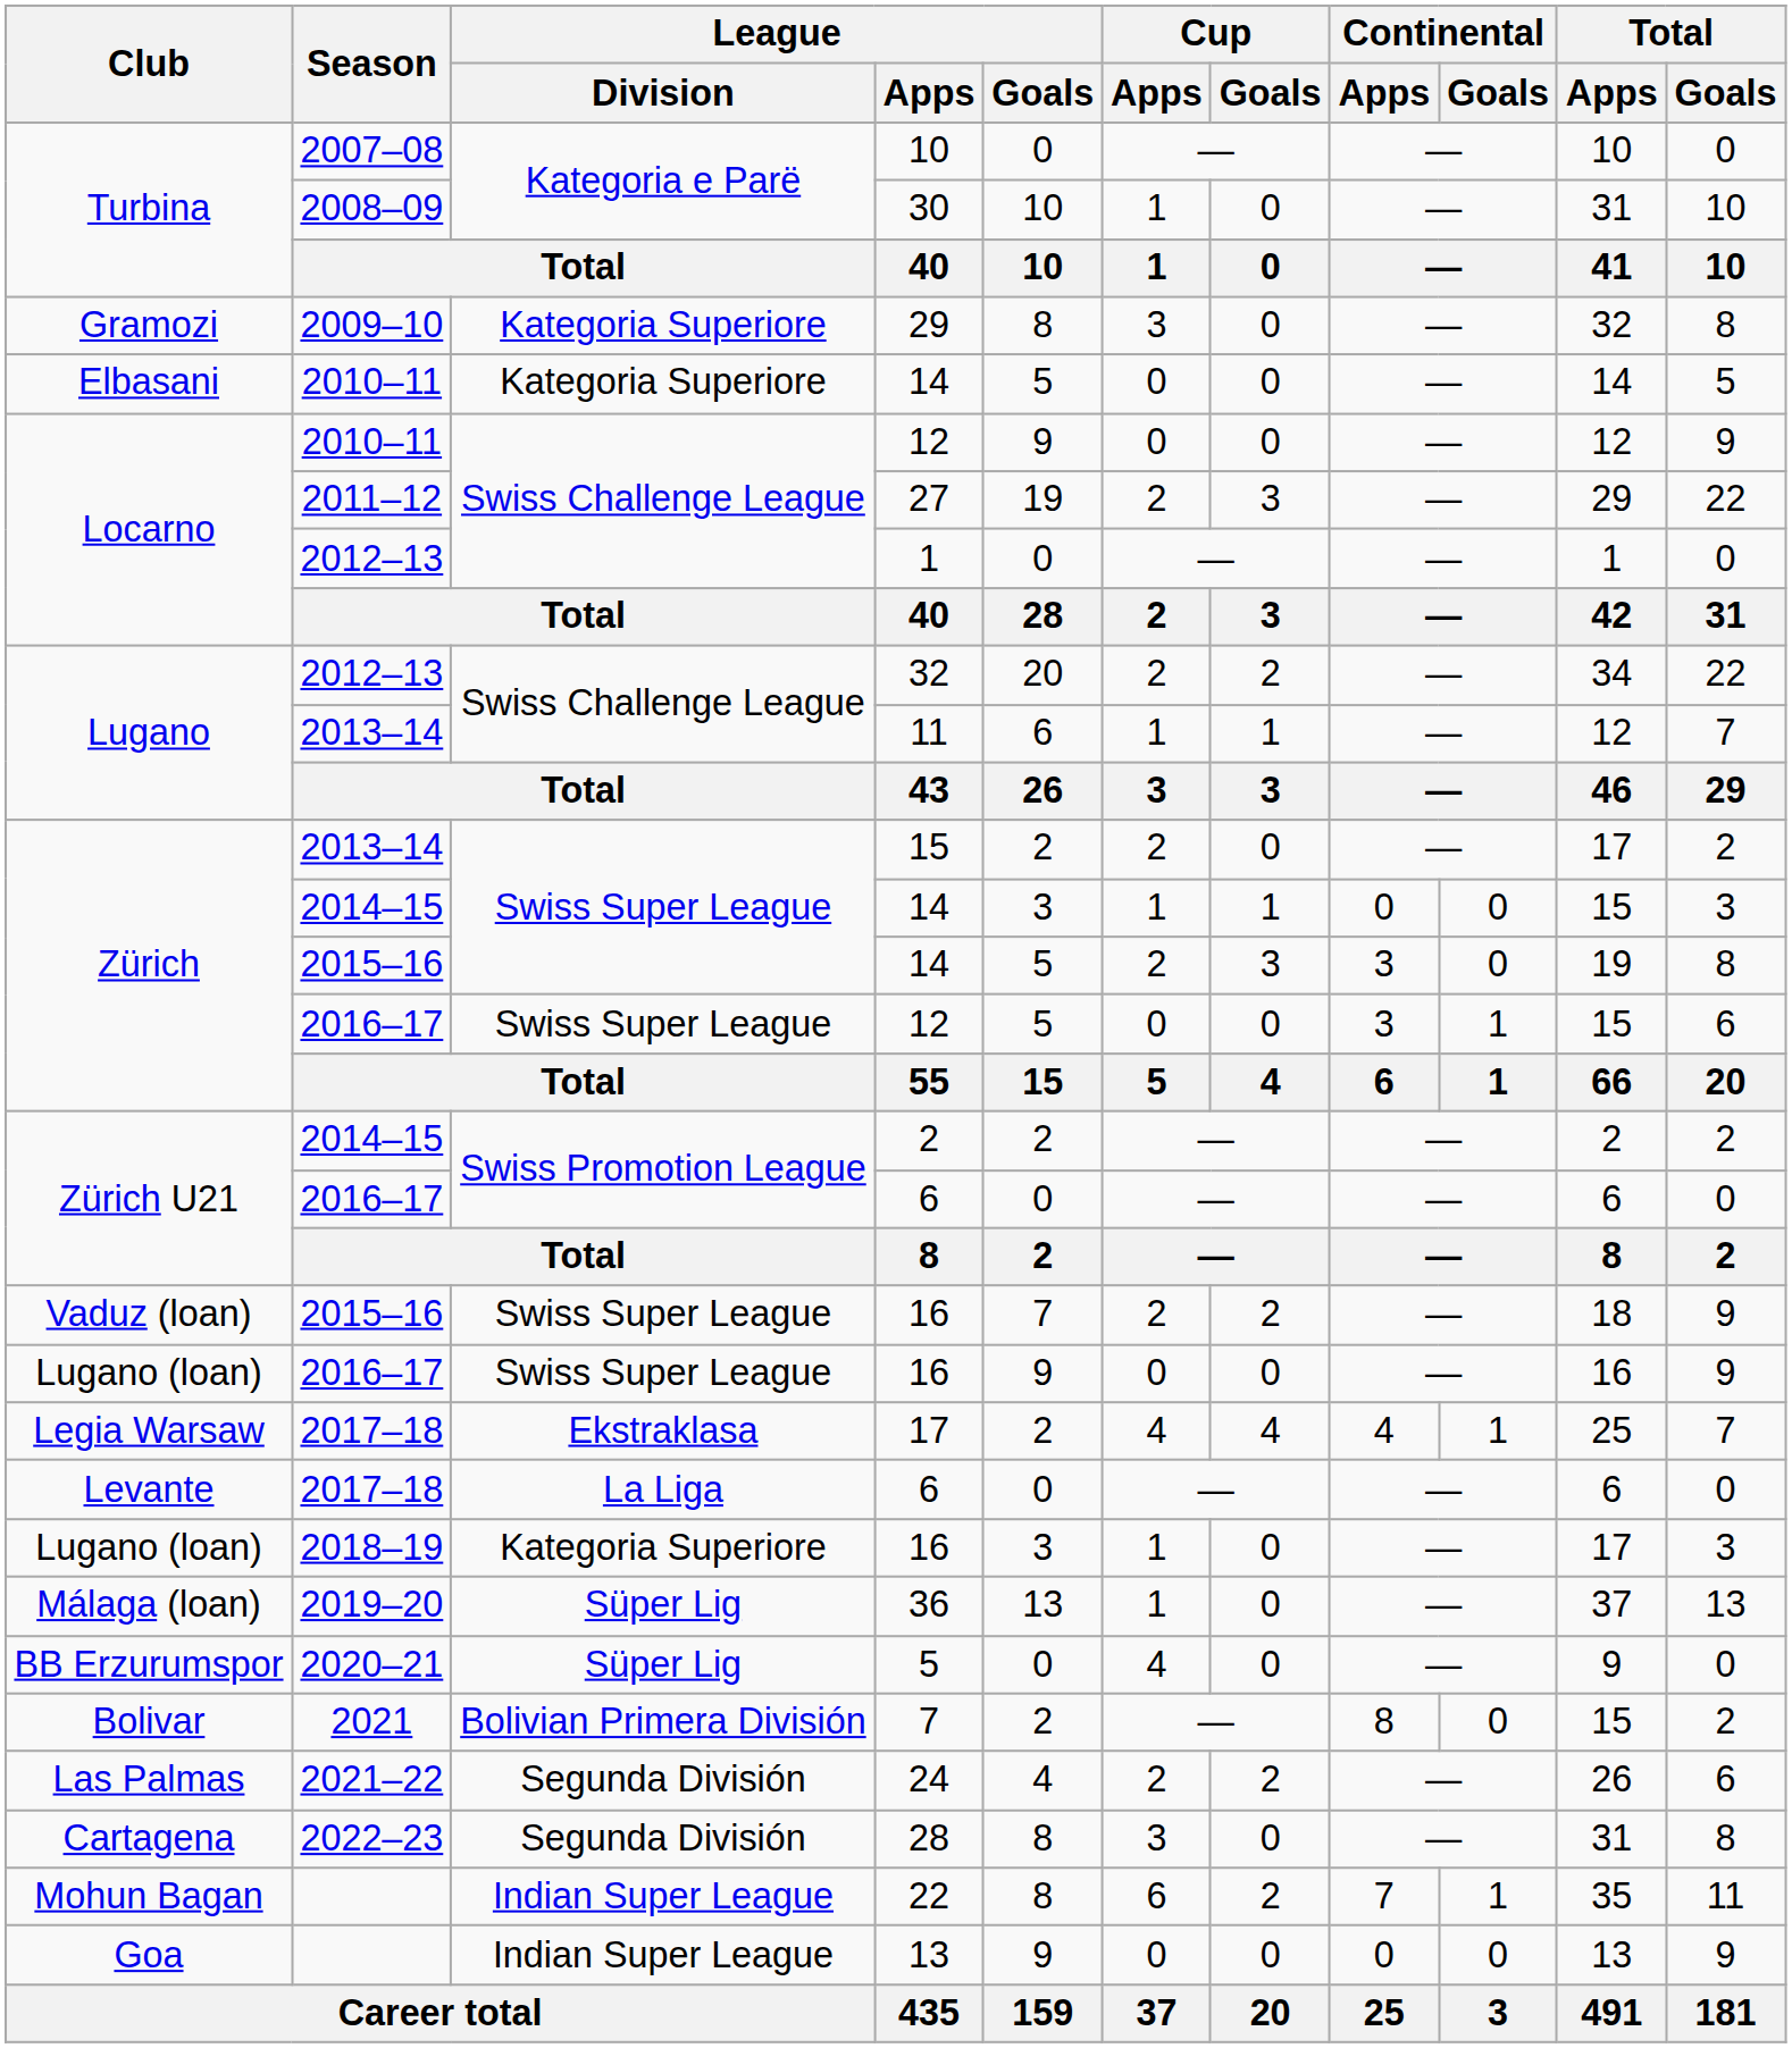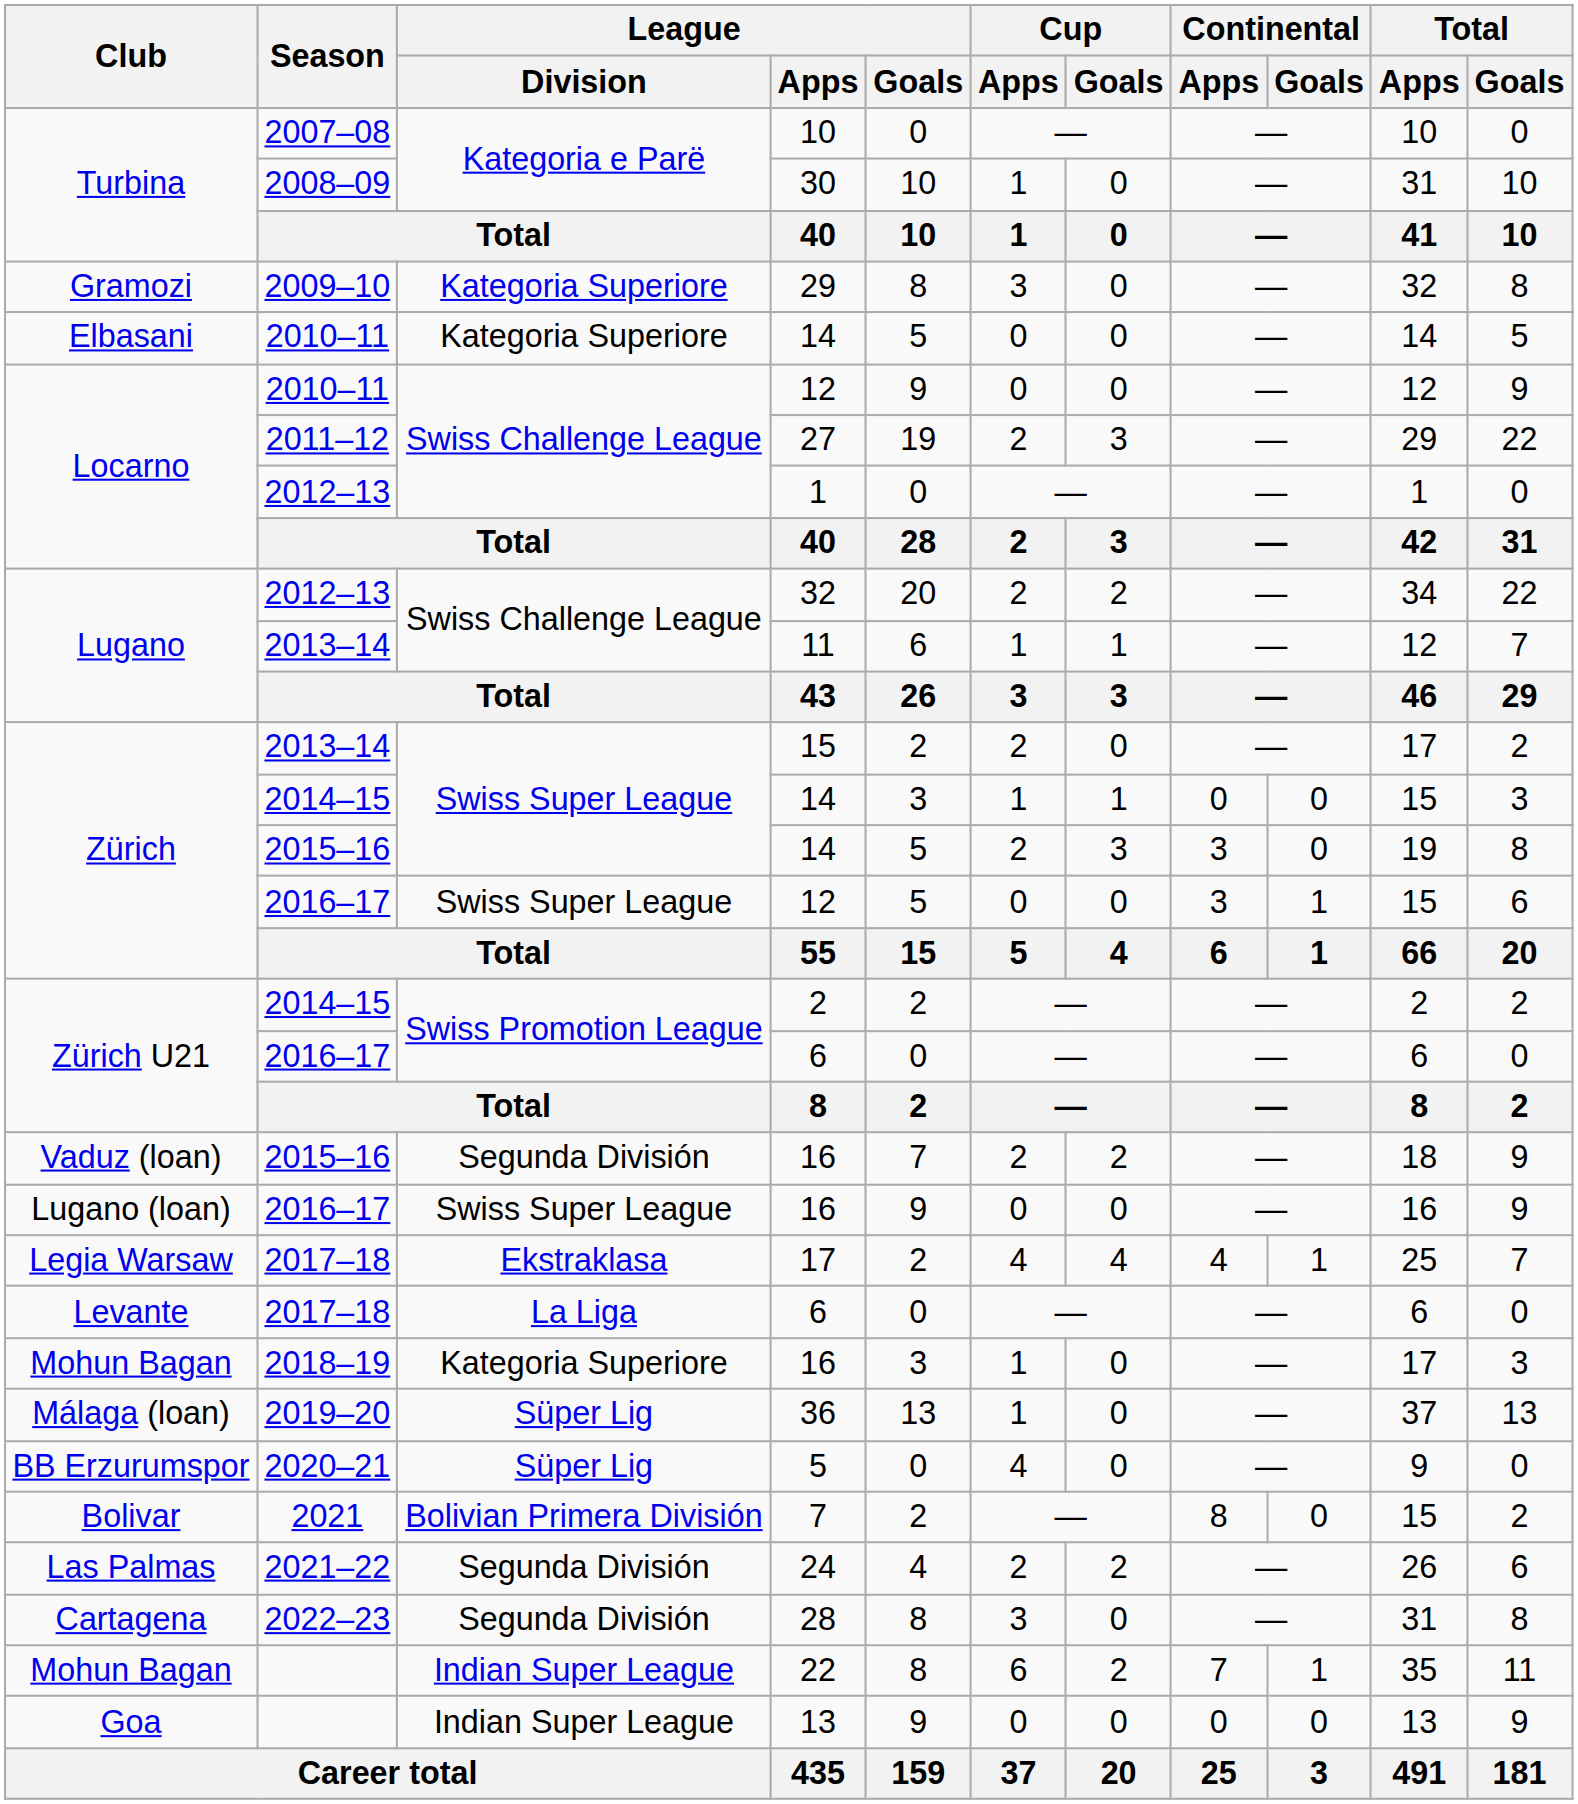 <table class="wikitable" style="text-align:center">
 <tr>
 <th rowspan="2">Club</th>
 <th rowspan="2">Season</th>
 <th colspan="3">League</th>
 <th colspan="2">Cup</th>
 <th colspan="2">Continental</th>
 <th colspan="2">Total</th>
 </tr>
 <tr>
 <th>Division</th>
 <th>Apps</th>
 <th>Goals</th>
 <th>Apps</th>
 <th>Goals</th>
 <th>Apps</th>
 <th>Goals</th>
 <th>Apps</th>
 <th>Goals</th>
 </tr>
 <tr>
 <td rowspan="3"><a href='#'>Turbina</a></td>
 <td><a href='#'>2007–08</a></td>
 <td rowspan="2"><a href='#'>Kategoria e Parë</a></td>
 <td>10</td>
 <td>0</td>
 <td colspan="2">—</td>
 <td colspan="2">—</td>
 <td>10</td>
 <td>0</td>
 </tr>
 <tr>
 <td><a href='#'>2008–09</a></td>
 <td>30</td>
 <td>10</td>
 <td>1</td>
 <td>0</td>
 <td colspan="2">—</td>
 <td>31</td>
 <td>10</td>
 </tr>
 <tr>
 <th colspan="2">Total</th>
 <th>40</th>
 <th>10</th>
 <th>1</th>
 <th>0</th>
 <th colspan="2">—</th>
 <th>41</th>
 <th>10</th>
 </tr>
 <tr>
 <td><a href='#'>Gramozi</a></td>
 <td><a href='#'>2009–10</a></td>
 <td><a href='#'>Kategoria Superiore</a></td>
 <td>29</td>
 <td>8</td>
 <td>3</td>
 <td>0</td>
 <td colspan="2">—</td>
 <td>32</td>
 <td>8</td>
 </tr>
 <tr>
 <td><a href='#'>Elbasani</a></td>
 <td><a href='#'>2010–11</a></td>
 <td>Kategoria Superiore</td>
 <td>14</td>
 <td>5</td>
 <td>0</td>
 <td>0</td>
 <td colspan="2">—</td>
 <td>14</td>
 <td>5</td>
 </tr>
 <tr>
 <td rowspan="4"><a href='#'>Locarno</a></td>
 <td><a href='#'>2010–11</a></td>
 <td rowspan="3"><a href='#'>Swiss Challenge League</a></td>
 <td>12</td>
 <td>9</td>
 <td>0</td>
 <td>0</td>
 <td colspan="2">—</td>
 <td>12</td>
 <td>9</td>
 </tr>
 <tr>
 <td><a href='#'>2011–12</a></td>
 <td>27</td>
 <td>19</td>
 <td>2</td>
 <td>3</td>
 <td colspan="2">—</td>
 <td>29</td>
 <td>22</td>
 </tr>
 <tr>
 <td><a href='#'>2012–13</a></td>
 <td>1</td>
 <td>0</td>
 <td colspan="2">—</td>
 <td colspan="2">—</td>
 <td>1</td>
 <td>0</td>
 </tr>
 <tr>
 <th colspan="2">Total</th>
 <th>40</th>
 <th>28</th>
 <th>2</th>
 <th>3</th>
 <th colspan="2">—</th>
 <th>42</th>
 <th>31</th>
 </tr>
 <tr>
 <td rowspan="3"><a href='#'>Lugano</a></td>
 <td><a href='#'>2012–13</a></td>
 <td rowspan="2">Swiss Challenge League</td>
 <td>32</td>
 <td>20</td>
 <td>2</td>
 <td>2</td>
 <td colspan="2">—</td>
 <td>34</td>
 <td>22</td>
 </tr>
 <tr>
 <td><a href='#'>2013–14</a></td>
 <td>11</td>
 <td>6</td>
 <td>1</td>
 <td>1</td>
 <td colspan="2">—</td>
 <td>12</td>
 <td>7</td>
 </tr>
 <tr>
 <th colspan="2">Total</th>
 <th>43</th>
 <th>26</th>
 <th>3</th>
 <th>3</th>
 <th colspan="2">—</th>
 <th>46</th>
 <th>29</th>
 </tr>
 <tr>
 <td rowspan="5"><a href='#'>Zürich</a></td>
 <td><a href='#'>2013–14</a></td>
 <td rowspan="3"><a href='#'>Swiss Super League</a></td>
 <td>15</td>
 <td>2</td>
 <td>2</td>
 <td>0</td>
 <td colspan="2">—</td>
 <td>17</td>
 <td>2</td>
 </tr>
 <tr>
 <td><a href='#'>2014–15</a></td>
 <td>14</td>
 <td>3</td>
 <td>1</td>
 <td>1</td>
 <td>0</td>
 <td>0</td>
 <td>15</td>
 <td>3</td>
 </tr>
 <tr>
 <td><a href='#'>2015–16</a></td>
 <td>14</td>
 <td>5</td>
 <td>2</td>
 <td>3</td>
 <td>3</td>
 <td>0</td>
 <td>19</td>
 <td>8</td>
 </tr>
 <tr>
 <td><a href='#'>2016–17</a></td>
 <td>Swiss Super League</td>
 <td>12</td>
 <td>5</td>
 <td>0</td>
 <td>0</td>
 <td>3</td>
 <td>1</td>
 <td>15</td>
 <td>6</td>
 </tr>
 <tr>
 <th colspan="2">Total</th>
 <th>55</th>
 <th>15</th>
 <th>5</th>
 <th>4</th>
 <th>6</th>
 <th>1</th>
 <th>66</th>
 <th>20</th>
 </tr>
 <tr>
 <td rowspan="3"><a href='#'>Zürich</a> U21</td>
 <td><a href='#'>2014–15</a></td>
 <td rowspan="2"><a href='#'>Swiss Promotion League</a></td>
 <td>2</td>
 <td>2</td>
 <td colspan="2">—</td>
 <td colspan="2">—</td>
 <td>2</td>
 <td>2</td>
 </tr>
 <tr>
 <td><a href='#'>2016–17</a></td>
 <td>6</td>
 <td>0</td>
 <td colspan="2">—</td>
 <td colspan="2">—</td>
 <td>6</td>
 <td>0</td>
 </tr>
 <tr>
 <th colspan="2">Total</th>
 <th>8</th>
 <th>2</th>
 <th colspan="2">—</th>
 <th colspan="2">—</th>
 <th>8</th>
 <th>2</th>
 </tr>
 <tr>
 <td><a href='#'>Vaduz</a> (loan)</td>
 <td><a href='#'>2015–16</a></td>
-<td>Swiss Super League</td>
+<td>Segunda División</td>
 <td>16</td>
 <td>7</td>
 <td>2</td>
 <td>2</td>
 <td colspan="2">—</td>
 <td>18</td>
 <td>9</td>
 </tr>
 <tr>
 <td>Lugano (loan)</td>
 <td><a href='#'>2016–17</a></td>
 <td>Swiss Super League</td>
 <td>16</td>
 <td>9</td>
 <td>0</td>
 <td>0</td>
 <td colspan="2">—</td>
 <td>16</td>
 <td>9</td>
 </tr>
 <tr>
 <td><a href='#'>Legia Warsaw</a></td>
 <td><a href='#'>2017–18</a></td>
 <td><a href='#'>Ekstraklasa</a></td>
 <td>17</td>
 <td>2</td>
 <td>4</td>
 <td>4</td>
 <td>4</td>
 <td>1</td>
 <td>25</td>
 <td>7</td>
 </tr>
 <tr>
 <td><a href='#'>Levante</a></td>
 <td><a href='#'>2017–18</a></td>
 <td><a href='#'>La Liga</a></td>
 <td>6</td>
 <td>0</td>
 <td colspan="2">—</td>
 <td colspan="2">—</td>
 <td>6</td>
 <td>0</td>
 </tr>
 <tr>
-<td>Lugano (loan)</td>
+<td><a href='#'>Mohun Bagan</a></td>
 <td><a href='#'>2018–19</a></td>
 <td>Kategoria Superiore</td>
 <td>16</td>
 <td>3</td>
 <td>1</td>
 <td>0</td>
 <td colspan="2">—</td>
 <td>17</td>
 <td>3</td>
 </tr>
 <tr>
 <td><a href='#'>Málaga</a> (loan)</td>
 <td><a href='#'>2019–20</a></td>
 <td><a href='#'>Süper Lig</a></td>
 <td>36</td>
 <td>13</td>
 <td>1</td>
 <td>0</td>
 <td colspan="2">—</td>
 <td>37</td>
 <td>13</td>
 </tr>
 <tr>
 <td><a href='#'>BB Erzurumspor</a></td>
 <td><a href='#'>2020–21</a></td>
 <td><a href='#'>Süper Lig</a></td>
 <td>5</td>
 <td>0</td>
 <td>4</td>
 <td>0</td>
 <td colspan="2">—</td>
 <td>9</td>
 <td>0</td>
 </tr>
 <tr>
 <td><a href='#'>Bolivar</a></td>
 <td><a href='#'>2021</a></td>
 <td><a href='#'>Bolivian Primera División</a></td>
 <td>7</td>
 <td>2</td>
 <td colspan="2">—</td>
 <td>8</td>
 <td>0</td>
 <td>15</td>
 <td>2</td>
 </tr>
 <tr>
 <td><a href='#'>Las Palmas</a></td>
 <td><a href='#'>2021–22</a></td>
 <td>Segunda División</td>
 <td>24</td>
 <td>4</td>
 <td>2</td>
 <td>2</td>
 <td colspan="2">—</td>
 <td>26</td>
 <td>6</td>
 </tr>
 <tr>
 <td><a href='#'>Cartagena</a></td>
 <td><a href='#'>2022–23</a></td>
 <td>Segunda División</td>
 <td>28</td>
 <td>8</td>
 <td>3</td>
 <td>0</td>
 <td colspan="2">—</td>
 <td>31</td>
 <td>8</td>
 </tr>
 <tr>
 <td><a href='#'>Mohun Bagan</a></td>
 <td></td>
 <td><a href='#'>Indian Super League</a></td>
 <td>22</td>
 <td>8</td>
 <td>6</td>
 <td>2</td>
 <td>7</td>
 <td>1</td>
 <td>35</td>
 <td>11</td>
 </tr>
 <tr>
 <td><a href='#'>Goa</a></td>
 <td></td>
 <td>Indian Super League</td>
 <td>13</td>
 <td>9</td>
 <td>0</td>
 <td>0</td>
 <td>0</td>
 <td>0</td>
 <td>13</td>
 <td>9</td>
 </tr>
 <tr>
 <th colspan="3">Career total</th>
 <th>435</th>
 <th>159</th>
 <th>37</th>
 <th>20</th>
 <th>25</th>
 <th>3</th>
 <th>491</th>
 <th>181</th>
 </tr>
 </table>
